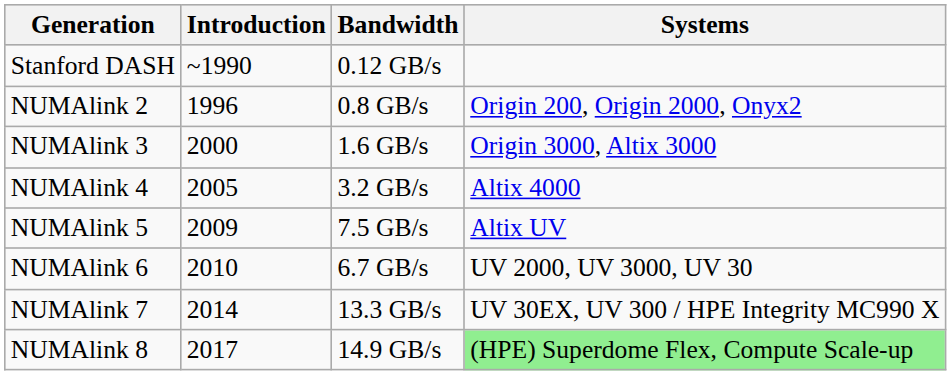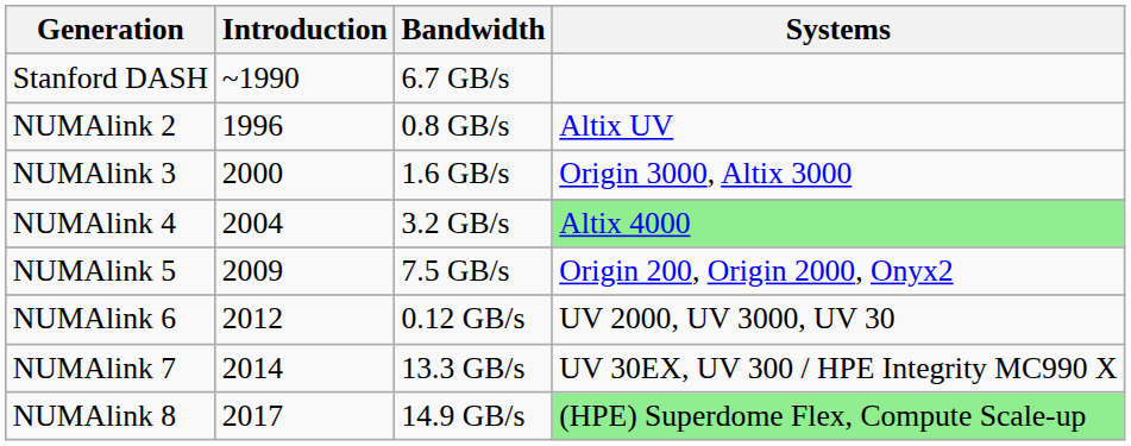 <table class="wikitable">
 <tr>
 <th>Generation</th>
 <th>Introduction</th>
 <th>Bandwidth</th>
 <th>Systems</th>
 </tr>
 <tr>
 <td>Stanford DASH</td>
 <td>~1990</td>
-<td>0.12 GB/s</td>
+<td>6.7 GB/s</td>
 <td></td>
 </tr>
 <tr>
 <td>NUMAlink 2</td>
 <td>1996</td>
 <td>0.8 GB/s</td>
-<td><a href='#'>Origin 200</a>, <a href='#'>Origin 2000</a>, <a href='#'>Onyx2</a></td>
+<td><a href='#'>Altix UV</a></td>
 </tr>
 <tr>
 <td>NUMAlink 3</td>
 <td>2000</td>
 <td>1.6 GB/s</td>
 <td><a href='#'>Origin 3000</a>, <a href='#'>Altix 3000</a></td>
 </tr>
 <tr>
 <td>NUMAlink 4</td>
-<td>2005</td>
+<td>2004</td>
 <td>3.2 GB/s</td>
-<td><a href='#'>Altix 4000</a></td>
+<td style="background: lightgreen;"><a href='#'>Altix 4000</a></td>
 </tr>
 <tr>
 <td>NUMAlink 5</td>
 <td>2009</td>
 <td>7.5 GB/s</td>
-<td><a href='#'>Altix UV</a></td>
+<td><a href='#'>Origin 200</a>, <a href='#'>Origin 2000</a>, <a href='#'>Onyx2</a></td>
 </tr>
 <tr>
 <td>NUMAlink 6</td>
-<td>2010</td>
-<td>6.7 GB/s</td>
+<td>2012</td>
+<td>0.12 GB/s</td>
 <td>UV 2000, UV 3000, UV 30</td>
 </tr>
 <tr>
 <td>NUMAlink 7</td>
 <td>2014</td>
 <td>13.3 GB/s</td>
 <td>UV 30EX, UV 300 / HPE Integrity MC990 X</td>
 </tr>
 <tr>
 <td>NUMAlink 8</td>
 <td>2017</td>
 <td>14.9 GB/s</td>
 <td style="background: lightgreen;">(HPE) Superdome Flex, Compute Scale-up</td>
 </tr>
 </table>
